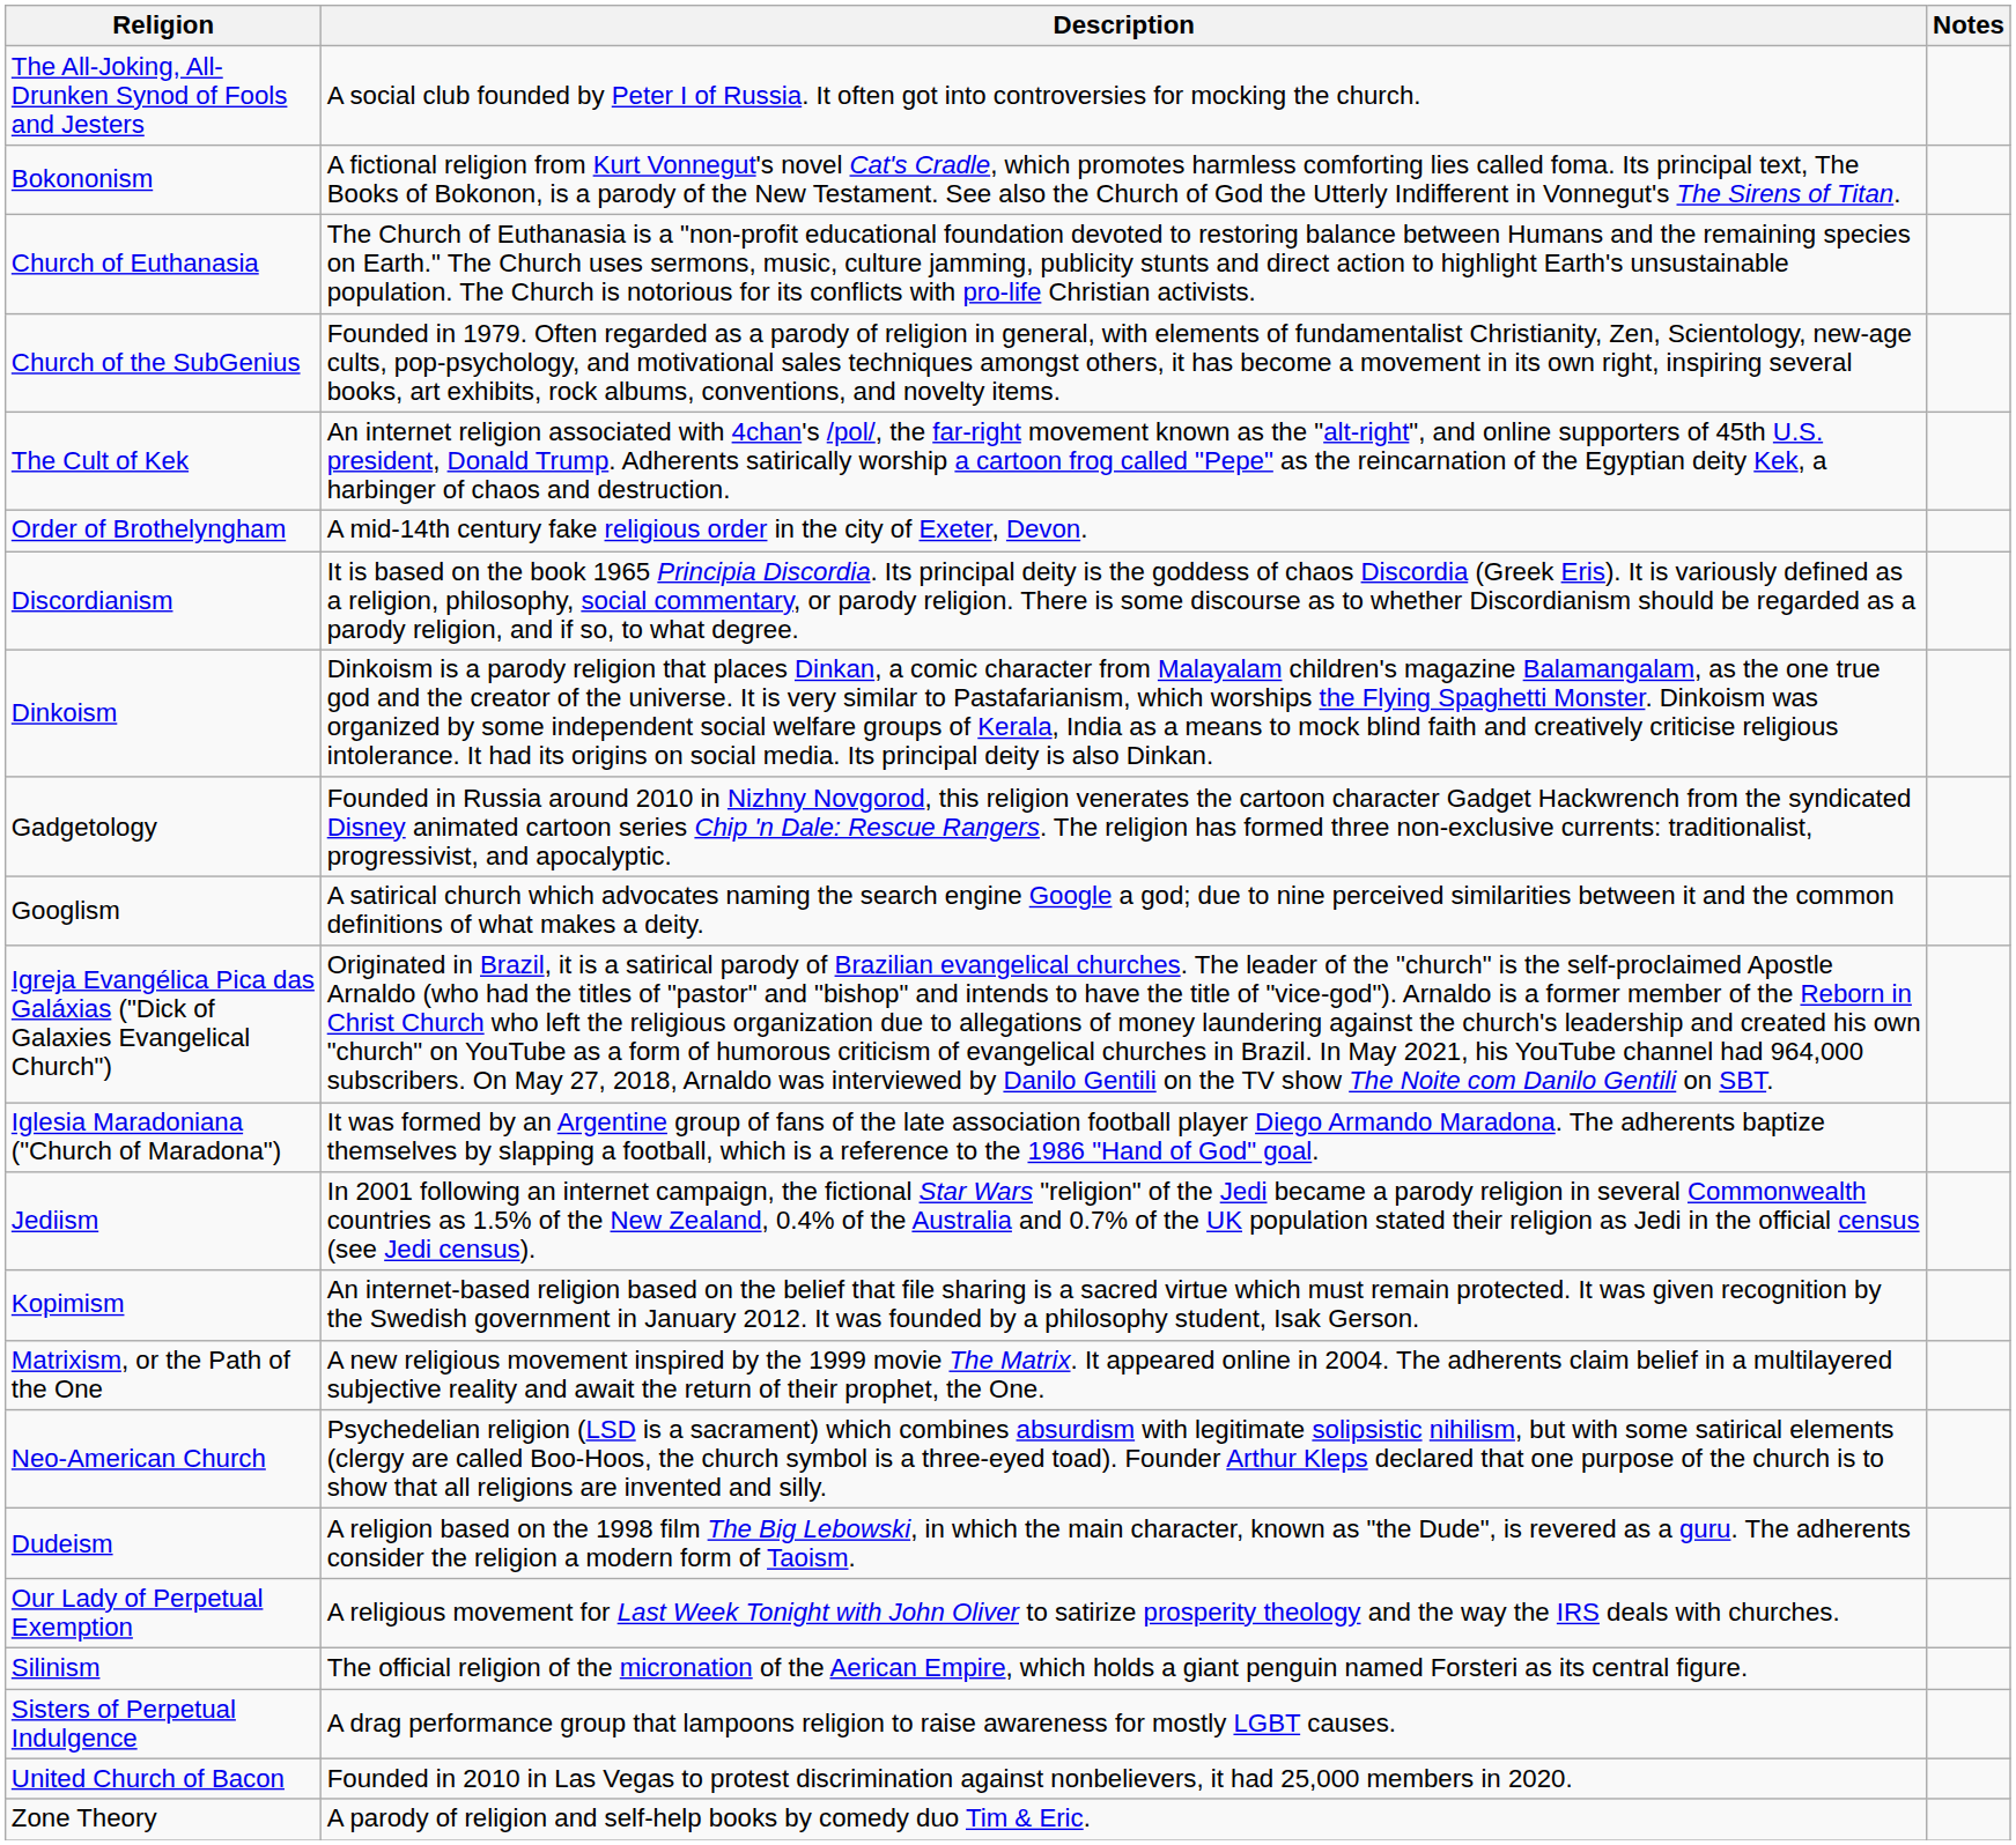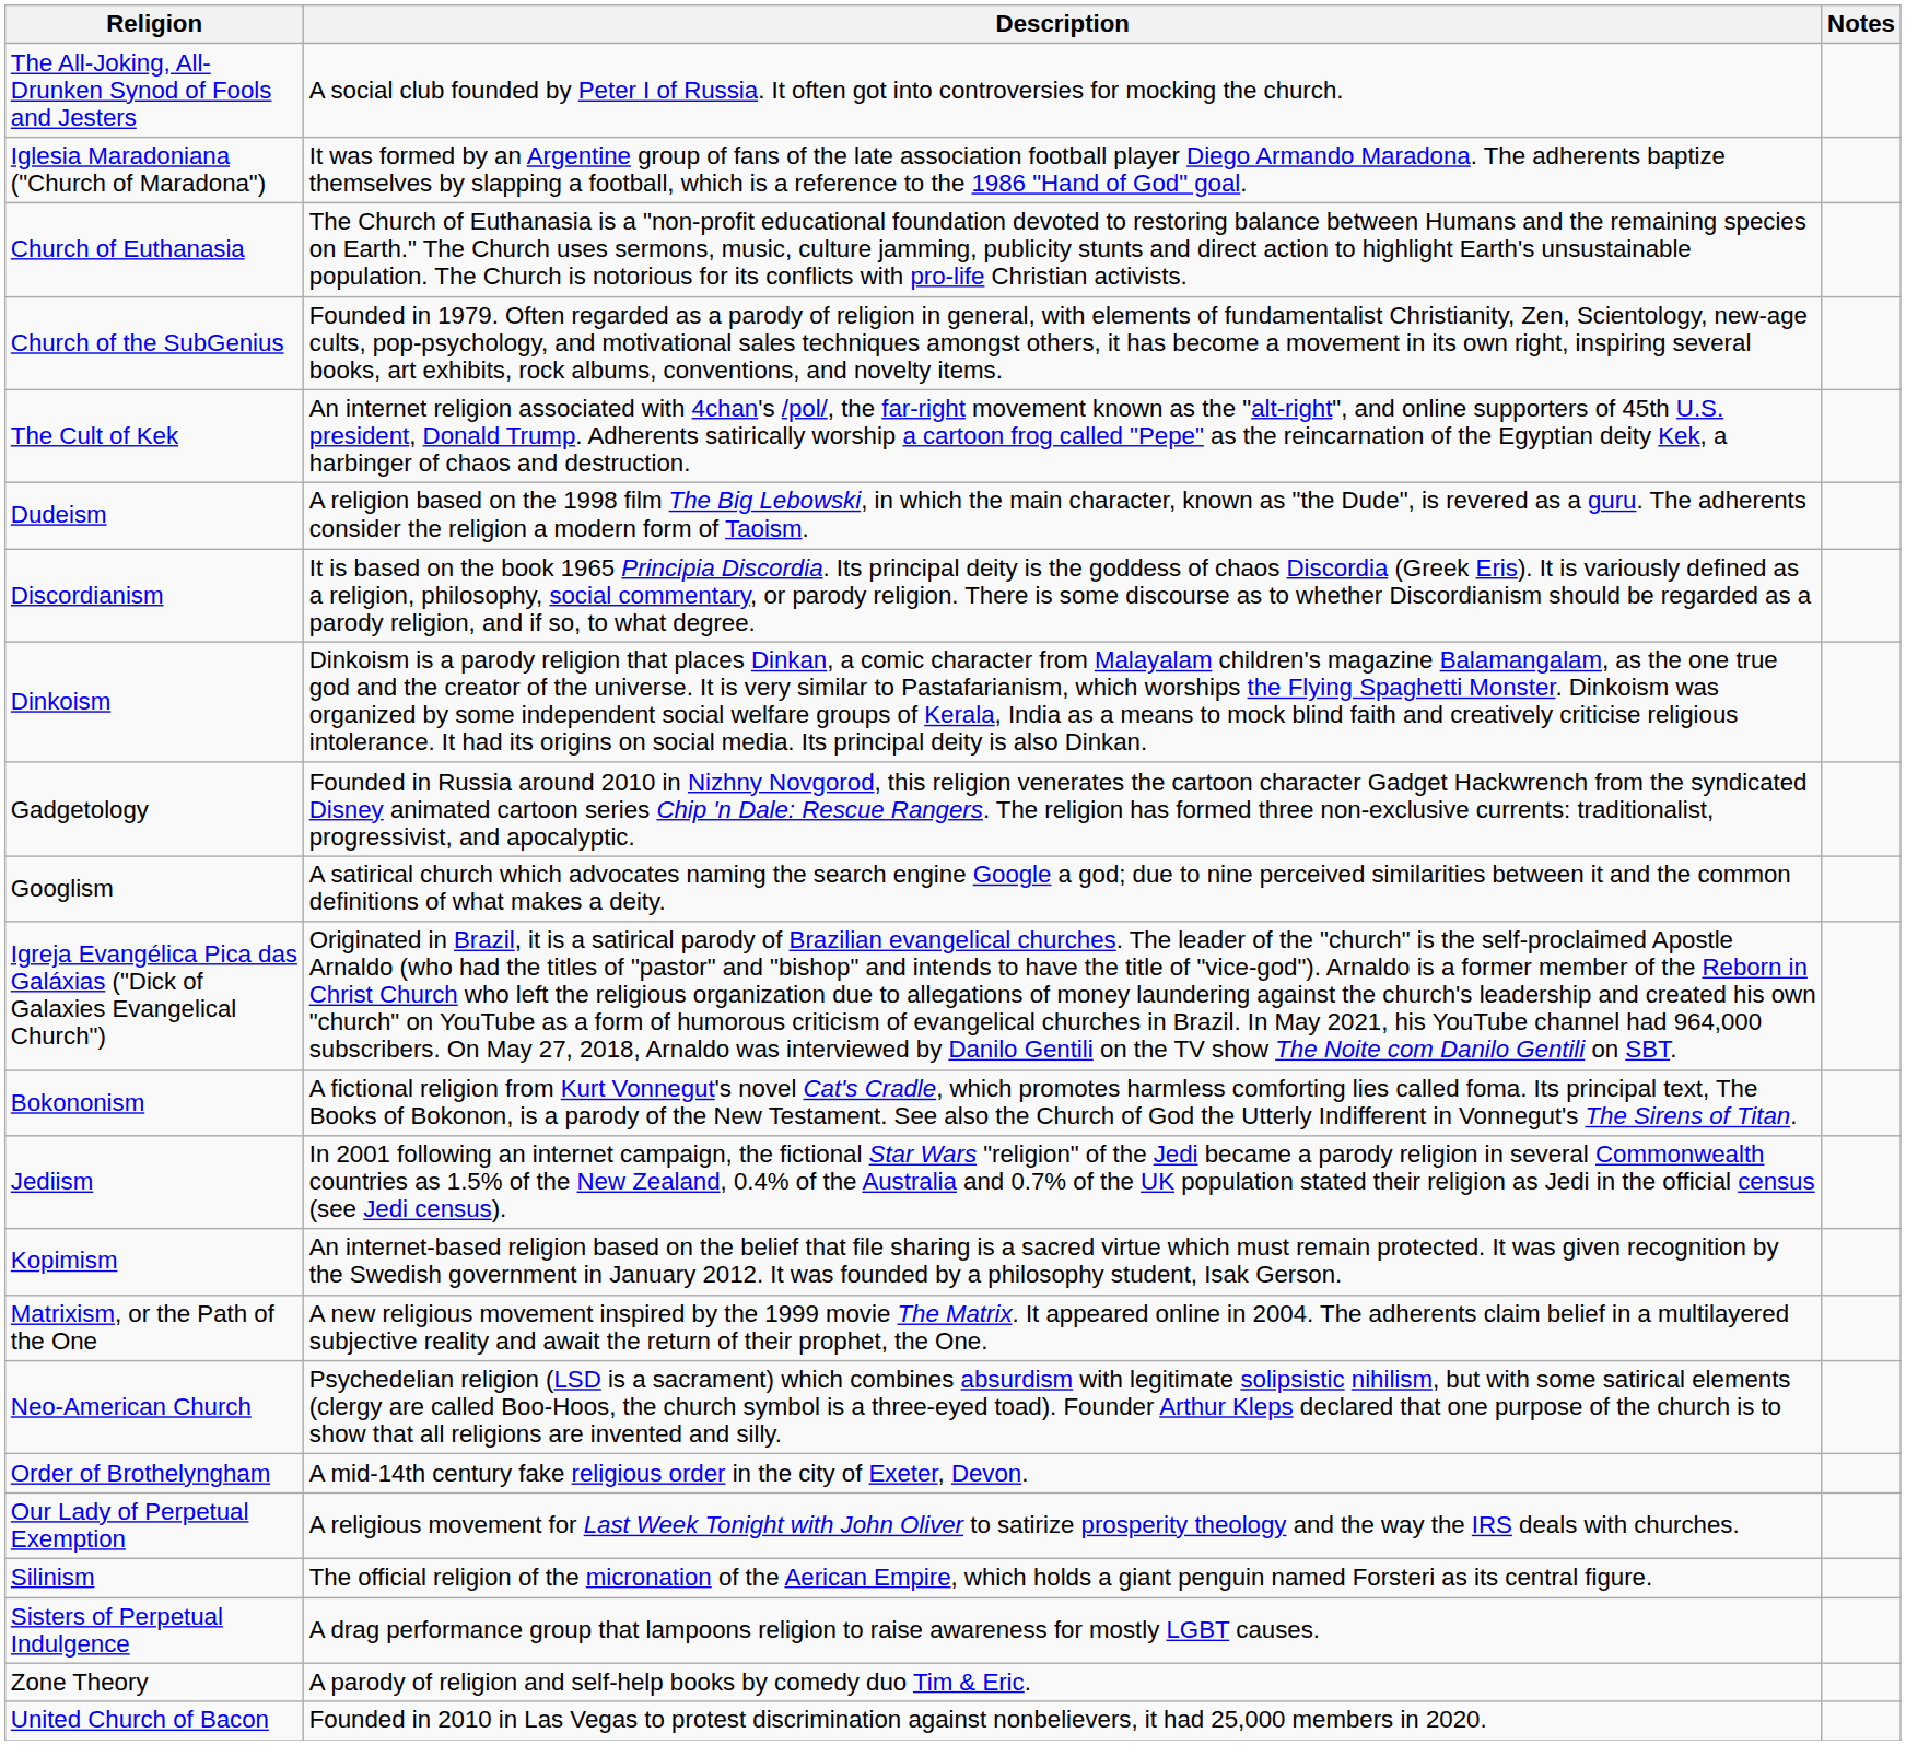 <table class=wikitable>
 <tr>
 <th>Religion</th>
 <th>Description</th>
 <th>Notes</th>
 </tr>
 <tr>
 <td><a href='#'>The All-Joking, All-Drunken Synod of Fools and Jesters</a></td>
 <td>A social club founded by <a href='#'>Peter I of Russia</a>. It often got into controversies for mocking the church.</td>
 <td></td>
 </tr>
 <tr>
-<td><a href='#'>Bokononism</a></td>
-<td>A fictional religion from <a href='#'>Kurt Vonnegut</a>'s novel <em><a href='#'>Cat's Cradle</a></em>, which promotes harmless comforting lies called foma. Its principal text, The Books of Bokonon, is a parody of the New Testament. See also the Church of God the Utterly Indifferent in Vonnegut's <em><a href='#'>The Sirens of Titan</a></em>.</td>
+<td><a href='#'>Iglesia Maradoniana</a> ("Church of Maradona")</td>
+<td>It was formed by an <a href='#'>Argentine</a> group of fans of the late association football player <a href='#'>Diego Armando Maradona</a>. The adherents baptize themselves by slapping a football, which is a reference to the <a href='#'>1986 "Hand of God" goal</a>.</td>
 <td></td>
 </tr>
 <tr>
 <td><a href='#'>Church of Euthanasia</a></td>
 <td>The Church of Euthanasia is a "non-profit educational foundation devoted to restoring balance between Humans and the remaining species on Earth." The Church uses sermons, music, culture jamming, publicity stunts and direct action to highlight Earth's unsustainable population. The Church is notorious for its conflicts with <a href='#'>pro-life</a> Christian activists.</td>
 <td></td>
 </tr>
 <tr>
 <td><a href='#'>Church of the SubGenius</a></td>
 <td>Founded in 1979. Often regarded as a parody of religion in general, with elements of fundamentalist Christianity, Zen, Scientology, new-age cults, pop-psychology, and motivational sales techniques amongst others, it has become a movement in its own right, inspiring several books, art exhibits, rock albums, conventions, and novelty items.</td>
 <td></td>
 </tr>
 <tr>
 <td><a href='#'>The Cult of Kek</a></td>
 <td>An internet religion associated with <a href='#'>4chan</a>'s <a href='#'>/pol/</a>, the <a href='#'>far-right</a> movement known as the "<a href='#'>alt-right</a>", and online supporters of 45th <a href='#'>U.S. president</a>, <a href='#'>Donald Trump</a>. Adherents satirically worship <a href='#'>a cartoon frog called "Pepe"</a> as the reincarnation of the Egyptian deity <a href='#'>Kek</a>, a harbinger of chaos and destruction.</td>
 <td></td>
 </tr>
 <tr>
-<td><a href='#'>Order of Brothelyngham</a></td>
-<td>A mid-14th century fake <a href='#'>religious order</a> in the city of <a href='#'>Exeter</a>, <a href='#'>Devon</a>.</td>
+<td><a href='#'>Dudeism</a></td>
+<td>A religion based on the 1998 film <em><a href='#'>The Big Lebowski</a></em>, in which the main character, known as "the Dude", is revered as a <a href='#'>guru</a>. The adherents consider the religion a modern form of <a href='#'>Taoism</a>.</td>
 <td></td>
 </tr>
 <tr>
 <td><a href='#'>Discordianism</a></td>
 <td>It is based on the book 1965 <em><a href='#'>Principia Discordia</a></em>. Its principal deity is the goddess of chaos <a href='#'>Discordia</a> (Greek <a href='#'>Eris</a>). It is variously defined as a religion, philosophy, <a href='#'>social commentary</a>, or parody religion. There is some discourse as to whether Discordianism should be regarded as a parody religion, and if so, to what degree.</td>
 <td></td>
 </tr>
 <tr>
 <td><a href='#'>Dinkoism</a></td>
 <td>Dinkoism is a parody religion that places <a href='#'>Dinkan</a>, a comic character from <a href='#'>Malayalam</a> children's magazine <a href='#'>Balamangalam</a>, as the one true god and the creator of the universe. It is very similar to Pastafarianism, which worships <a href='#'>the Flying Spaghetti Monster</a>. Dinkoism was organized by some independent social welfare groups of <a href='#'>Kerala</a>, India as a means to mock blind faith and creatively criticise religious intolerance. It had its origins on social media. Its principal deity is also Dinkan.</td>
 <td></td>
 </tr>
 <tr>
 <td>Gadgetology</td>
 <td>Founded in Russia around 2010 in <a href='#'>Nizhny Novgorod</a>, this religion venerates the cartoon character Gadget Hackwrench from the syndicated <a href='#'>Disney</a> animated cartoon series <em><a href='#'>Chip 'n Dale: Rescue Rangers</a></em>.  The religion has formed three non-exclusive currents: traditionalist, progressivist, and apocalyptic.</td>
 <td></td>
 </tr>
 <tr>
 <td>Googlism</td>
 <td>A satirical church which advocates naming the search engine <a href='#'>Google</a> a god; due to nine perceived similarities between it and the common definitions of what makes a deity.</td>
 <td></td>
 </tr>
 <tr>
 <td><a href='#'>Igreja Evangélica Pica das Galáxias</a> ("Dick of Galaxies Evangelical Church")</td>
 <td>Originated in <a href='#'>Brazil</a>, it is a satirical parody of <a href='#'>Brazilian evangelical churches</a>. The leader of the "church" is the self-proclaimed Apostle Arnaldo (who had the titles of "pastor" and "bishop" and intends to have the title of "vice-god"). Arnaldo is a former member of the <a href='#'>Reborn in Christ Church</a> who left the religious organization due to allegations of money laundering against the church's leadership and created his own "church" on YouTube as a form of humorous criticism of evangelical churches in Brazil. In May 2021, his YouTube channel had 964,000 subscribers. On May 27, 2018, Arnaldo was interviewed by <a href='#'>Danilo Gentili</a> on the TV show <em><a href='#'>The Noite com Danilo Gentili</a></em> on <a href='#'>SBT</a>.</td>
 <td></td>
 </tr>
 <tr>
-<td><a href='#'>Iglesia Maradoniana</a> ("Church of Maradona")</td>
-<td>It was formed by an <a href='#'>Argentine</a> group of fans of the late association football player <a href='#'>Diego Armando Maradona</a>. The adherents baptize themselves by slapping a football, which is a reference to the <a href='#'>1986 "Hand of God" goal</a>.</td>
+<td><a href='#'>Bokononism</a></td>
+<td>A fictional religion from <a href='#'>Kurt Vonnegut</a>'s novel <em><a href='#'>Cat's Cradle</a></em>, which promotes harmless comforting lies called foma. Its principal text, The Books of Bokonon, is a parody of the New Testament. See also the Church of God the Utterly Indifferent in Vonnegut's <em><a href='#'>The Sirens of Titan</a></em>.</td>
 <td></td>
 </tr>
 <tr>
 <td><a href='#'>Jediism</a></td>
 <td>In 2001 following an internet campaign, the fictional <em><a href='#'>Star Wars</a></em> "religion" of the <a href='#'>Jedi</a> became a parody religion in several <a href='#'>Commonwealth</a> countries as 1.5% of the <a href='#'>New Zealand</a>, 0.4% of the <a href='#'>Australia</a> and 0.7% of the <a href='#'>UK</a> population stated their religion as Jedi in the official <a href='#'>census</a> (see <a href='#'>Jedi census</a>).</td>
 <td></td>
 </tr>
 <tr>
 <td><a href='#'>Kopimism</a></td>
 <td>An internet-based religion based on the belief that file sharing is a sacred virtue which must remain protected. It was given recognition by the Swedish government in January 2012. It was founded by a philosophy student, Isak Gerson.</td>
 <td></td>
 </tr>
 <tr>
 <td><a href='#'>Matrixism</a>, or the Path of the One</td>
 <td>A new religious movement inspired by the 1999 movie <em><a href='#'>The Matrix</a></em>. It appeared online in 2004. The adherents claim belief in a multilayered subjective reality and await the return of their prophet, the One.</td>
 </tr>
 <tr>
 <td><a href='#'>Neo-American Church</a></td>
 <td>Psychedelian religion (<a href='#'>LSD</a> is a sacrament) which combines <a href='#'>absurdism</a> with legitimate <a href='#'>solipsistic</a> <a href='#'>nihilism</a>, but with some satirical elements (clergy are called Boo-Hoos, the church symbol is a three-eyed toad). Founder <a href='#'>Arthur Kleps</a> declared that one purpose of the church is to show that all religions are invented and silly.</td>
 <td></td>
 </tr>
 <tr>
-<td><a href='#'>Dudeism</a></td>
-<td>A religion based on the 1998 film <em><a href='#'>The Big Lebowski</a></em>, in which the main character, known as "the Dude", is revered as a <a href='#'>guru</a>. The adherents consider the religion a modern form of <a href='#'>Taoism</a>.</td>
+<td><a href='#'>Order of Brothelyngham</a></td>
+<td>A mid-14th century fake <a href='#'>religious order</a> in the city of <a href='#'>Exeter</a>, <a href='#'>Devon</a>.</td>
 <td></td>
 </tr>
 <tr>
 <td><a href='#'>Our Lady of Perpetual Exemption</a></td>
 <td>A religious movement for <em><a href='#'>Last Week Tonight with John Oliver</a></em> to satirize <a href='#'>prosperity theology</a> and the way the <a href='#'>IRS</a> deals with churches.</td>
 <td></td>
 </tr>
 <tr>
 <td><a href='#'>Silinism</a></td>
 <td>The official religion of the <a href='#'>micronation</a> of the <a href='#'>Aerican Empire</a>, which holds a giant penguin named Forsteri as its central figure.</td>
 <td></td>
 </tr>
 <tr>
 <td><a href='#'>Sisters of Perpetual Indulgence</a></td>
 <td>A drag performance group that lampoons religion to raise awareness for mostly <a href='#'>LGBT</a> causes.</td>
 <td></td>
 </tr>
 <tr>
+<td>Zone Theory</td>
+<td>A parody of religion and self-help books by comedy duo <a href='#'>Tim & Eric</a>.</td>
+<td></td>
+</tr>
+<tr>
 <td><a href='#'>United Church of Bacon</a></td>
 <td>Founded in 2010 in Las Vegas to protest discrimination against nonbelievers, it had 25,000 members in 2020.</td>
 <td></td>
 </tr>
-<tr>
-<td>Zone Theory</td>
-<td>A parody of religion and self-help books by comedy duo <a href='#'>Tim & Eric</a>.</td>
-<td></td>
-</tr>
 </table>
